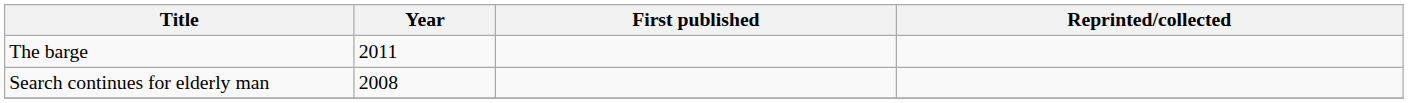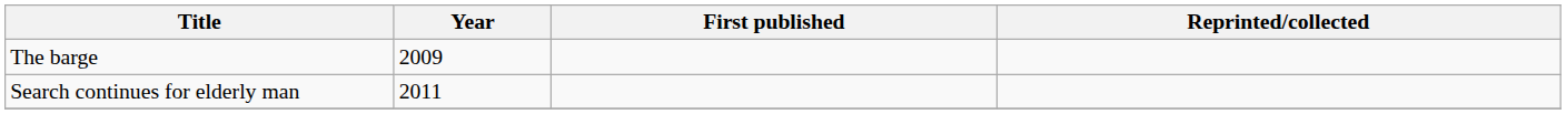 <table class='wikitable sortable' width='90%'>
 <tr>
 <th width=25%>Title</th>
 <th>Year</th>
 <th>First published</th>
 <th>Reprinted/collected</th>
 </tr>
 <tr>
 <td>The barge</td>
-<td>2011</td>
+<td>2009</td>
 <td></td>
 <td></td>
 </tr>
 <tr>
 <td>Search continues for elderly man</td>
-<td>2008</td>
+<td>2011</td>
 <td></td>
 <td></td>
 </tr>
 <tr>
 </tr>
 </table>
